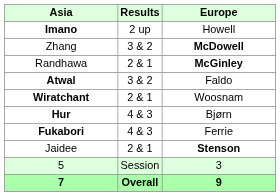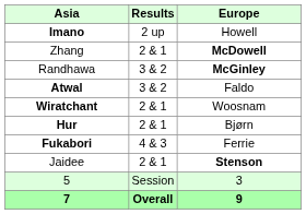 <table border="1" cellpadding="3" style="border-collapse:collapse; text-align:center;">
 <tr style="background:#ddffdd;">
 <th width=160>Asia</th>
 <th>Results</th>
 <th width=160>Europe</th>
 </tr>
 <tr>
 <td><strong>Imano</strong></td>
 <td>2 up</td>
 <td>Howell</td>
 </tr>
 <tr>
 <td>Zhang</td>
-<td>3 & 2</td>
+<td>2 & 1</td>
 <td><strong>McDowell</strong></td>
 </tr>
 <tr>
 <td>Randhawa</td>
-<td>2 & 1</td>
+<td>3 & 2</td>
 <td><strong>McGinley</strong></td>
 </tr>
 <tr>
 <td><strong>Atwal</strong></td>
 <td>3 & 2</td>
 <td>Faldo</td>
 </tr>
 <tr>
 <td><strong>Wiratchant</strong></td>
 <td>2 & 1</td>
 <td>Woosnam</td>
 </tr>
 <tr>
 <td><strong>Hur</strong></td>
-<td>4 & 3</td>
+<td>2 & 1</td>
 <td>Bjørn</td>
 </tr>
 <tr>
 <td><strong>Fukabori</strong></td>
 <td>4 & 3</td>
 <td>Ferrie</td>
 </tr>
 <tr>
 <td>Jaidee</td>
 <td>2 & 1</td>
 <td><strong>Stenson</strong></td>
 </tr>
 <tr style="background:#ddffdd;">
 <td>5</td>
 <td>Session</td>
 <td>3</td>
 </tr>
 <tr style="background:#aaffaa;">
 <th>7</th>
 <th>Overall</th>
 <th>9</th>
 </tr>
 </table>
